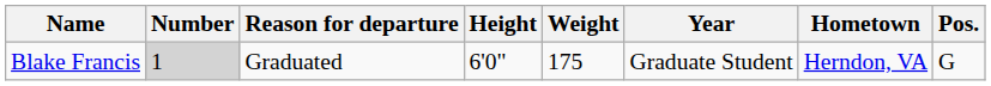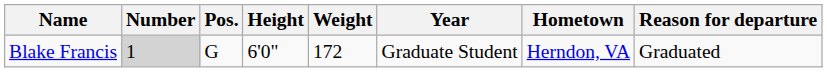 <table class="wikitable sortable" border="1">
 <tr>
 <th>Name</th>
 <th>Number</th>
-<th class="unsortable">Reason for departure</th>
+<th>Pos.</th>
 <th>Height</th>
 <th>Weight</th>
 <th>Year</th>
 <th>Hometown</th>
-<th>Pos.</th>
+<th class="unsortable">Reason for departure</th>
 </tr>
 <tr>
 <td><a href='#'>Blake Francis</a></td>
 <td style="background: lightgrey;">1</td>
-<td>Graduated</td>
+<td>G</td>
 <td>6'0"</td>
-<td>175</td>
+<td>172</td>
 <td>Graduate Student</td>
 <td><a href='#'>Herndon, VA</a></td>
-<td>G</td>
+<td>Graduated</td>
 </tr>
 </table>
